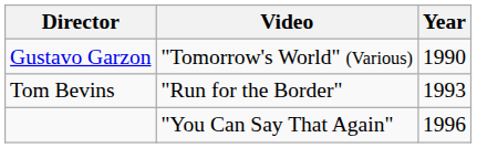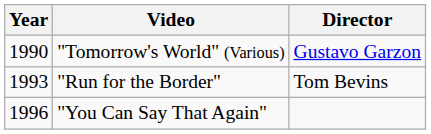 <table class="wikitable">
 <tr>
+<th>Year</th>
+<th>Video</th>
 <th>Director</th>
-<th>Video</th>
-<th>Year</th>
 </tr>
 <tr>
+<td>1990</td>
+<td>"Tomorrow's World" <small>(Various)</small></td>
 <td><a href='#'>Gustavo Garzon</a></td>
-<td>"Tomorrow's World" <small>(Various)</small></td>
-<td>1990</td>
 </tr>
 <tr>
+<td>1993</td>
+<td>"Run for the Border"</td>
 <td>Tom Bevins</td>
-<td>"Run for the Border"</td>
-<td>1993</td>
 </tr>
 <tr>
+<td>1996</td>
+<td>"You Can Say That Again"</td>
 <td></td>
-<td>"You Can Say That Again"</td>
-<td>1996</td>
 </tr>
 </table>
